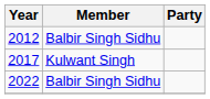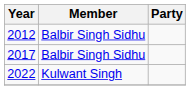 <table class="wikitable sortable">
 <tr>
 <th>Year</th>
 <th>Member</th>
 <th colspan="2">Party</th>
 </tr>
 <tr>
 <td><a href='#'>2012</a></td>
 <td><a href='#'>Balbir Singh Sidhu</a></td>
 <td></td>
 </tr>
 <tr>
 <td><a href='#'>2017</a></td>
-<td><a href='#'>Kulwant Singh</a></td>
+<td><a href='#'>Balbir Singh Sidhu</a></td>
 <td></td>
 </tr>
 <tr>
 <td><a href='#'>2022</a></td>
-<td><a href='#'>Balbir Singh Sidhu</a></td>
+<td><a href='#'>Kulwant Singh</a></td>
 <td></td>
 </tr>
 <tr>
 </tr>
 </table>
